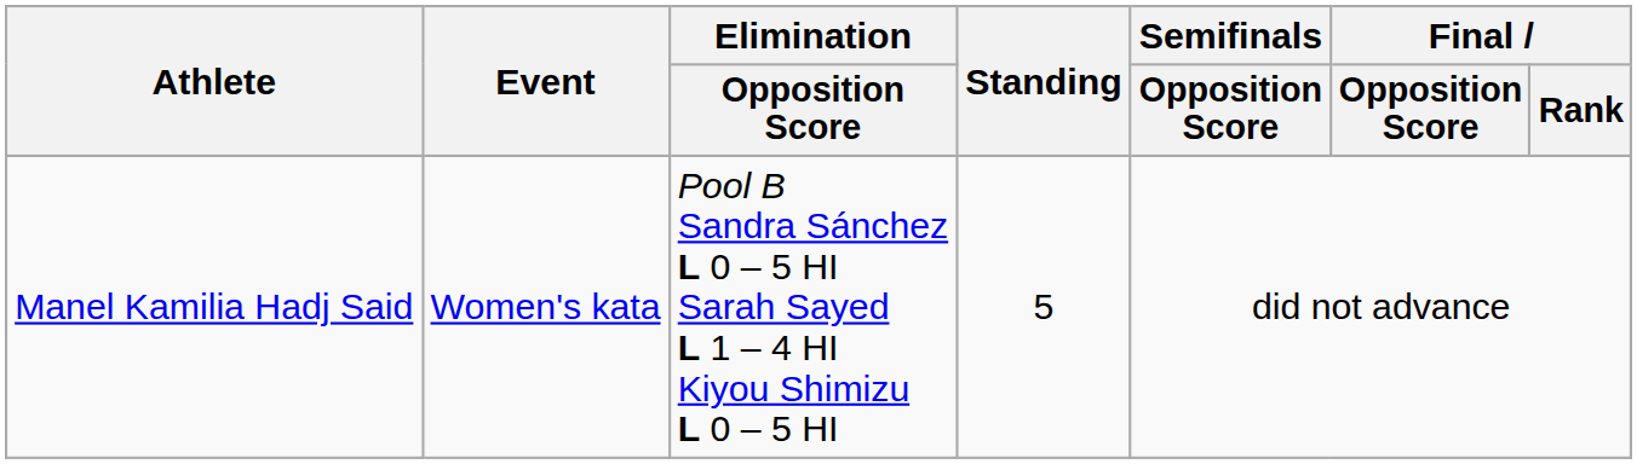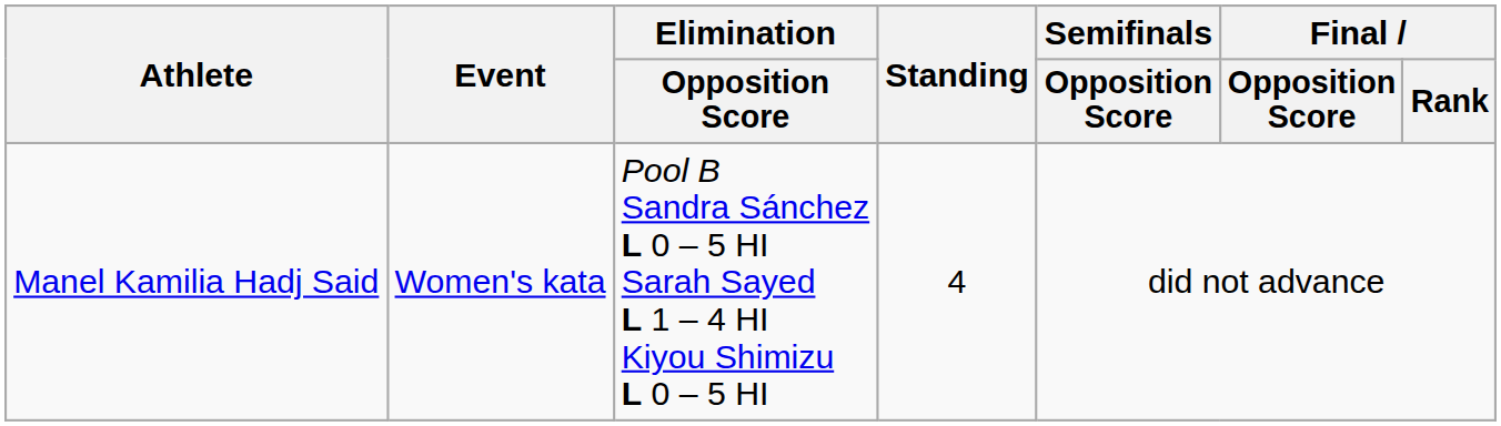 <table class=wikitable style="font-size:90%">
 <tr>
 <th rowspan="2">Athlete</th>
 <th rowspan="2">Event</th>
 <th>Elimination</th>
 <th rowspan="2">Standing</th>
 <th>Semifinals</th>
 <th colspan=2>Final / </th>
 </tr>
 <tr style="font-size:95%">
 <th>Opposition<br>Score</th>
 <th>Opposition<br>Score</th>
 <th>Opposition<br>Score</th>
 <th>Rank</th>
 </tr>
 <tr align=center>
 <td align=left><a href='#'>Manel Kamilia Hadj Said</a></td>
 <td align=left rowspan=2><a href='#'>Women's kata</a></td>
 <td align=left><em>Pool B</em><br> <a href='#'>Sandra Sánchez</a><br><strong>L</strong> 0 – 5 HI<br> <a href='#'>Sarah Sayed</a><br><strong>L</strong> 1 – 4 HI<br> <a href='#'>Kiyou Shimizu</a><br><strong>L</strong> 0 – 5 HI<br></td>
-<td>5</td>
+<td>4</td>
 <td colspan=4>did not advance</td>
 </tr>
 </table>
